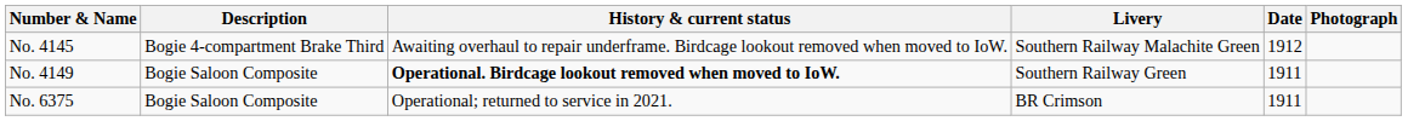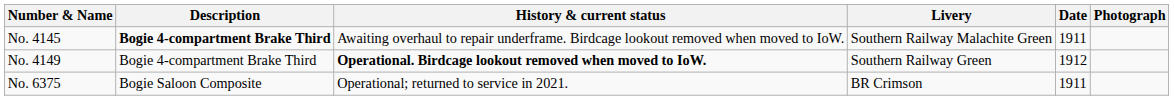 <table class="wikitable">
 <tr>
 <th>Number & Name</th>
 <th>Description</th>
 <th>History & current status</th>
 <th>Livery</th>
 <th>Date</th>
 <th>Photograph</th>
 </tr>
 <tr>
 <td>No. 4145</td>
-<td>Bogie 4-compartment Brake Third</td>
+<td><strong>Bogie 4-compartment Brake Third</strong></td>
 <td>Awaiting overhaul to repair underframe. Birdcage lookout removed when moved to IoW.</td>
 <td>Southern Railway Malachite Green</td>
-<td>1912</td>
+<td>1911</td>
 <td></td>
 </tr>
 <tr>
 <td>No. 4149</td>
-<td>Bogie Saloon Composite</td>
+<td>Bogie 4-compartment Brake Third</td>
 <td><strong>Operational. Birdcage lookout removed when moved to IoW.</strong></td>
 <td>Southern Railway Green</td>
-<td>1911</td>
+<td>1912</td>
 <td></td>
 </tr>
 <tr>
 <td>No. 6375</td>
 <td>Bogie Saloon Composite</td>
 <td>Operational; returned to service in 2021.</td>
 <td>BR Crimson</td>
 <td>1911</td>
 <td></td>
 </tr>
 </table>
